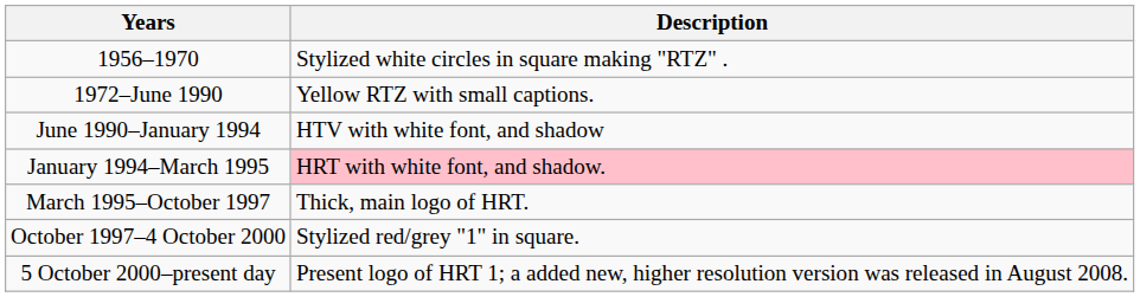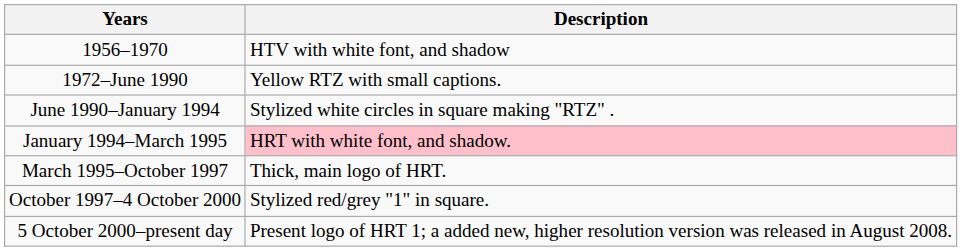 <table class="wikitable">
 <tr>
 <th>Years</th>
 <th>Description</th>
 </tr>
 <tr -->
 <td align="center">1956–1970</td>
-<td align="left">Stylized white circles in square making "RTZ" .</td>
+<td align="left">HTV with white font, and shadow</td>
 </tr>
 <tr -->
 <td align="center">1972–June 1990</td>
 <td align="left">Yellow RTZ with small captions.</td>
 </tr>
 <tr -->
 <td align="center">June 1990–January 1994</td>
-<td align="left">HTV with white font, and shadow</td>
+<td align="left">Stylized white circles in square making "RTZ" .</td>
 </tr>
 <tr -->
 <td align="center">January 1994–March 1995</td>
 <td align="left" style="background: pink;">HRT with white font, and shadow.</td>
 </tr>
 <tr -->
 <td align="center">March 1995–October 1997</td>
 <td align="left">Thick, main logo of HRT.</td>
 </tr>
 <tr -->
 <td align="center">October 1997–4 October 2000</td>
 <td align="left">Stylized red/grey "1" in square.</td>
 </tr>
 <tr -->
 <td align="center">5 October 2000–present day</td>
 <td align="left">Present logo of HRT 1; a added new, higher resolution version was released in August 2008.</td>
 </tr>
 </table>
